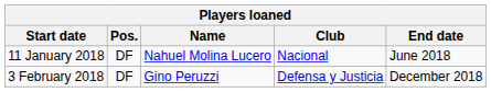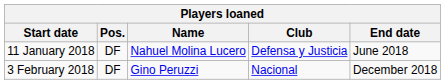 <table class="wikitable" style="font-size:95%;">
 <tr>
 <th colspan="6">Players loaned</th>
 </tr>
 <tr>
 <th>Start date</th>
 <th>Pos.</th>
 <th>Name</th>
 <th>Club</th>
 <th>End date</th>
 </tr>
 <tr>
 <td>11 January 2018</td>
 <td align="center">DF</td>
 <td> <a href='#'>Nahuel Molina Lucero</a></td>
-<td> <a href='#'>Nacional</a></td>
+<td> <a href='#'>Defensa y Justicia</a></td>
 <td>June 2018</td>
 </tr>
 <tr>
 <td>3 February 2018</td>
 <td align="center">DF</td>
 <td> <a href='#'>Gino Peruzzi</a></td>
-<td> <a href='#'>Defensa y Justicia</a></td>
+<td> <a href='#'>Nacional</a></td>
 <td>December 2018</td>
 </tr>
 </table>
